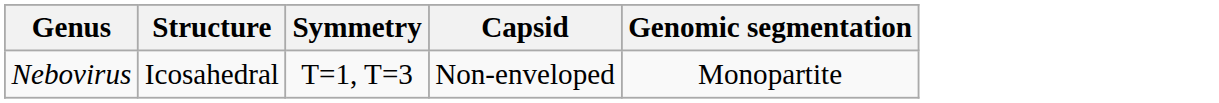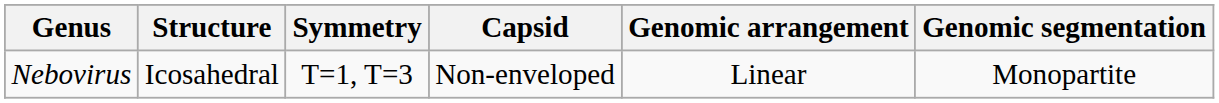 <table class="wikitable sortable" style="text-align:center">
 <tr>
 <th>Genus</th>
 <th>Structure</th>
 <th>Symmetry</th>
 <th>Capsid</th>
+<th>Genomic arrangement</th>
 <th>Genomic segmentation</th>
 </tr>
 <tr>
 <td><em>Nebovirus</em></td>
 <td>Icosahedral</td>
 <td>T=1, T=3</td>
 <td>Non-enveloped</td>
+<td>Linear</td>
 <td>Monopartite</td>
 </tr>
 </table>
